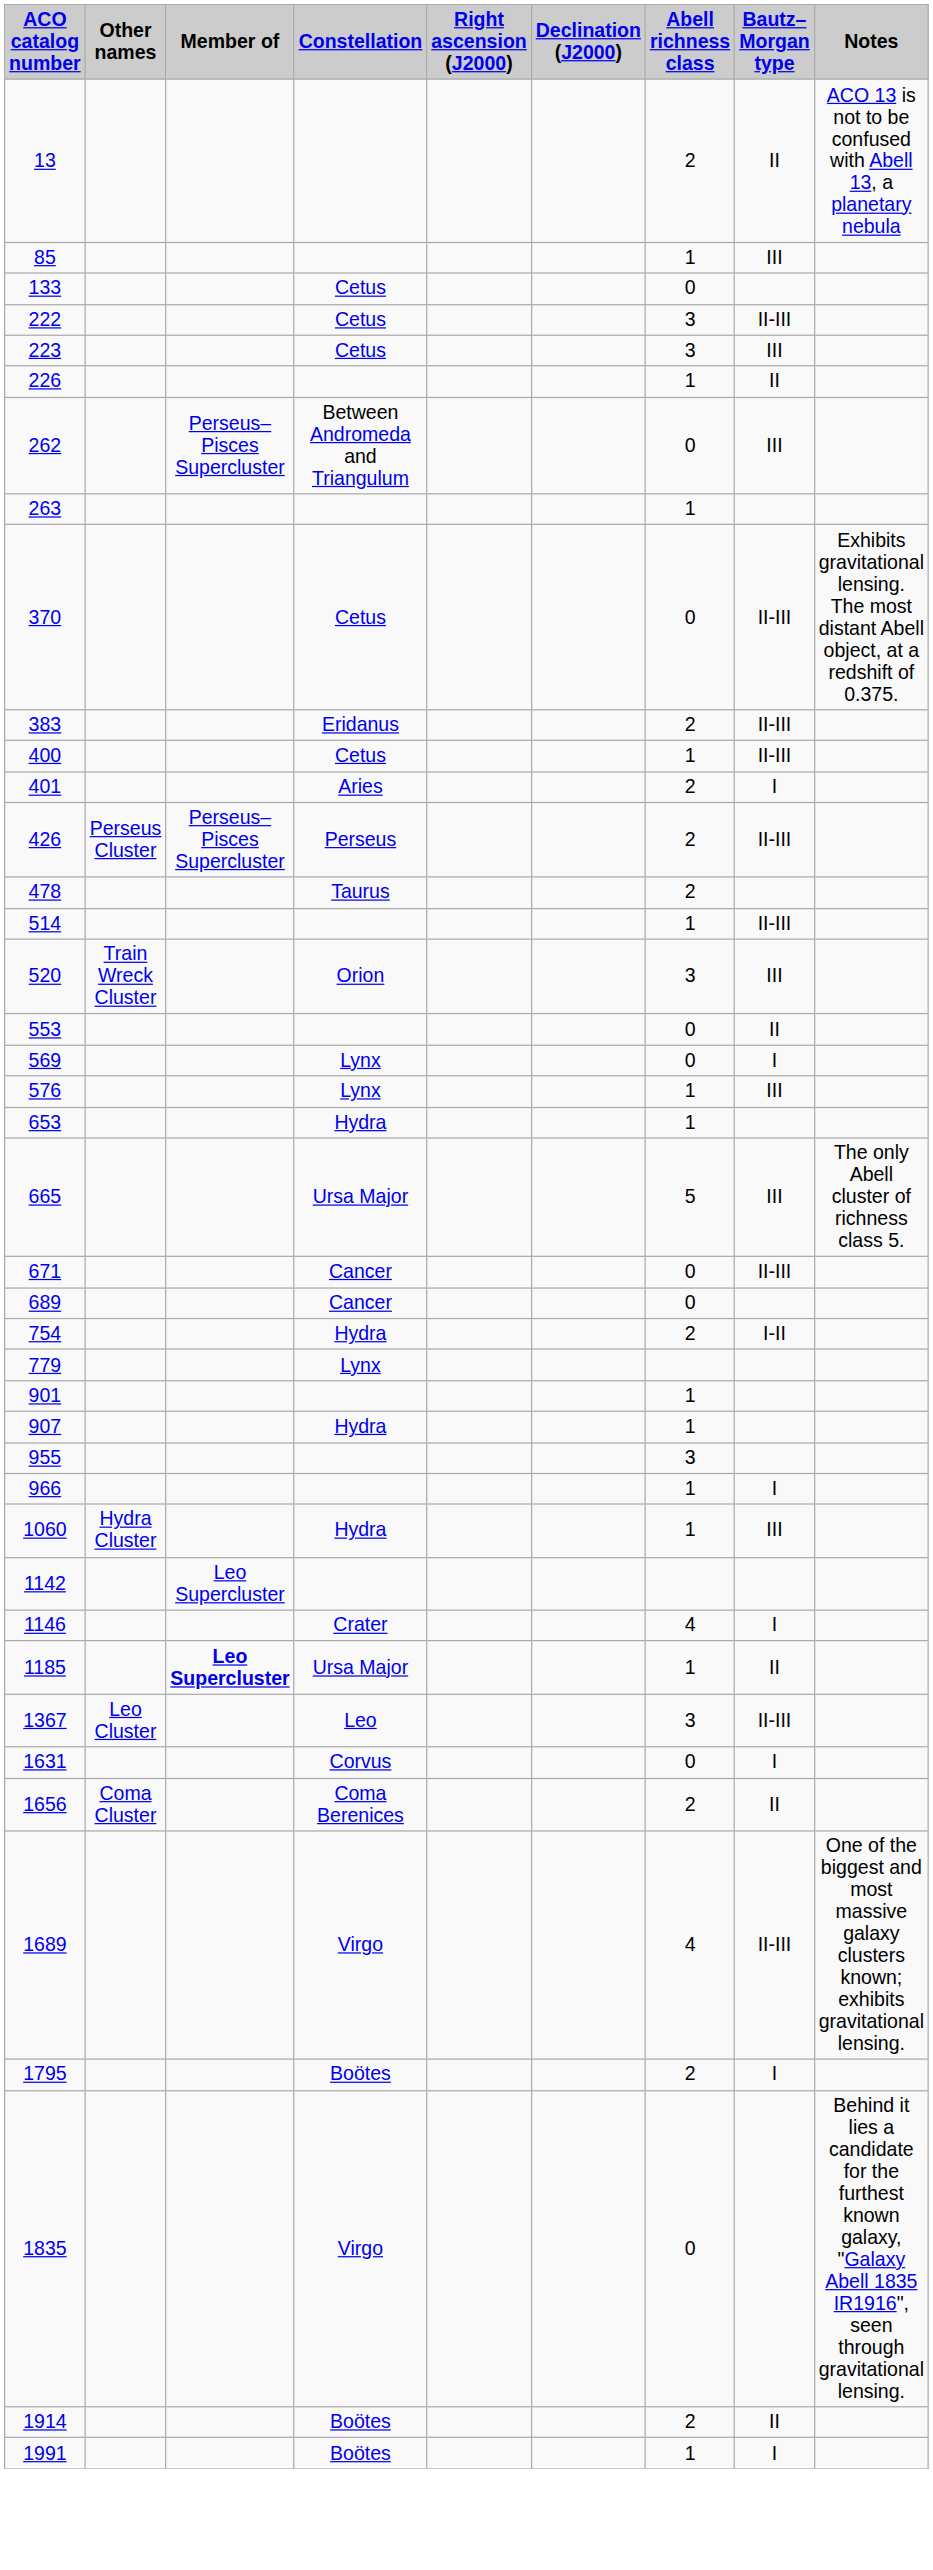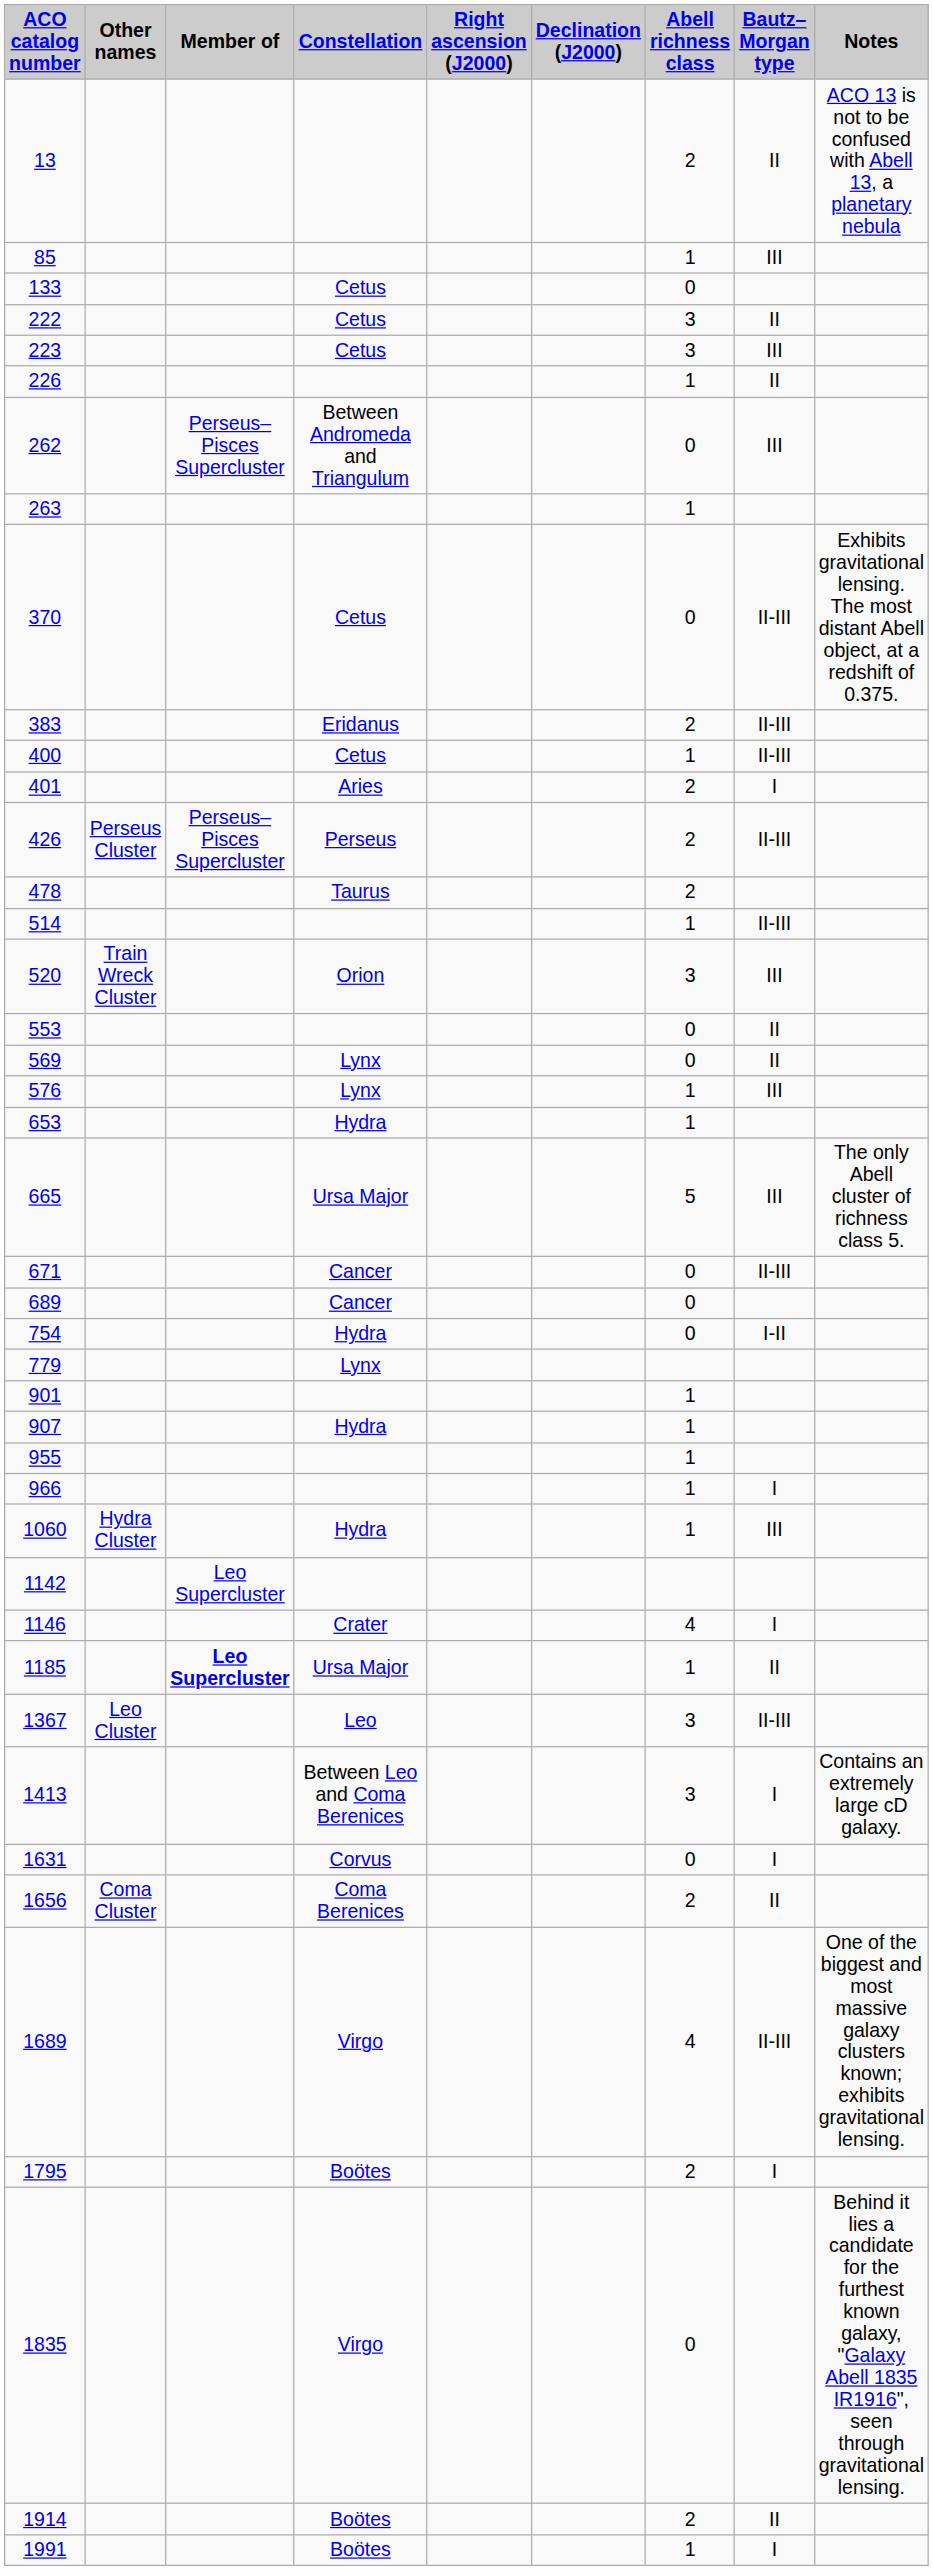 <table class="wikitable sortable" width="100%" style="text-align:center;">
 <tr>
 <th style="background:#CCCCCC;" width="8%"><a href='#'>ACO catalog number</a></th>
 <th style="background:#CCCCCC;" width="13%">Other names</th>
 <th style="background:#CCCCCC;" width="15%">Member of</th>
 <th style="background:#CCCCCC;" width="10%"><a href='#'>Constellation</a></th>
 <th style="background:#CCCCCC;" width="10%"><a href='#'>Right ascension</a> (<a href='#'>J2000</a>)</th>
 <th style="background:#CCCCCC;" width="10%"><a href='#'>Declination</a> (<a href='#'>J2000</a>)</th>
 <th style="background:#CCCCCC;" width="7%"><a href='#'>Abell richness class</a></th>
 <th style="background:#CCCCCC;" width="7%"><a href='#'>Bautz–Morgan type</a></th>
 <th style="background:#CCCCCC;" width="25%">Notes</th>
 </tr>
 <tr>
 <td><a href='#'>13</a></td>
 <td></td>
 <td></td>
 <td></td>
 <td></td>
 <td></td>
 <td>2</td>
 <td>II</td>
 <td><a href='#'>ACO 13</a> is not to be confused with <a href='#'>Abell 13</a>, a <a href='#'>planetary nebula</a></td>
 </tr>
 <tr>
 <td><a href='#'>85</a></td>
 <td></td>
 <td></td>
 <td></td>
 <td></td>
 <td></td>
 <td>1</td>
 <td>III</td>
 <td></td>
 </tr>
 <tr>
 <td><a href='#'>133</a></td>
 <td></td>
 <td></td>
 <td><a href='#'>Cetus</a></td>
 <td></td>
 <td></td>
 <td>0</td>
 <td></td>
 <td></td>
 </tr>
 <tr>
 <td><a href='#'>222</a></td>
 <td></td>
 <td></td>
 <td><a href='#'>Cetus</a></td>
 <td></td>
 <td></td>
 <td>3</td>
-<td>II-III</td>
+<td>II</td>
 <td></td>
 </tr>
 <tr>
 <td><a href='#'>223</a></td>
 <td></td>
 <td></td>
 <td><a href='#'>Cetus</a></td>
 <td></td>
 <td></td>
 <td>3</td>
 <td>III</td>
 <td></td>
 </tr>
 <tr>
 <td><a href='#'>226</a></td>
 <td></td>
 <td></td>
 <td></td>
 <td></td>
 <td></td>
 <td>1</td>
 <td>II</td>
 <td></td>
 </tr>
 <tr>
 <td><a href='#'>262</a></td>
 <td></td>
 <td><a href='#'>Perseus–Pisces Supercluster</a></td>
 <td>Between <a href='#'>Andromeda</a> and <a href='#'>Triangulum</a></td>
 <td></td>
 <td></td>
 <td>0</td>
 <td>III</td>
 <td></td>
 </tr>
 <tr>
 <td><a href='#'>263</a></td>
 <td></td>
 <td></td>
 <td></td>
 <td></td>
 <td></td>
 <td>1</td>
 <td></td>
 <td></td>
 </tr>
 <tr>
 <td><a href='#'>370</a></td>
 <td></td>
 <td></td>
 <td><a href='#'>Cetus</a></td>
 <td></td>
 <td></td>
 <td>0</td>
 <td>II-III</td>
 <td>Exhibits gravitational lensing. The most distant Abell object, at a redshift of 0.375.</td>
 </tr>
 <tr>
 <td><a href='#'>383</a></td>
 <td></td>
 <td></td>
 <td><a href='#'>Eridanus</a></td>
 <td></td>
 <td></td>
 <td>2</td>
 <td>II-III</td>
 <td></td>
 </tr>
 <tr>
 <td><a href='#'>400</a></td>
 <td></td>
 <td></td>
 <td><a href='#'>Cetus</a></td>
 <td></td>
 <td></td>
 <td>1</td>
 <td>II-III</td>
 <td></td>
 </tr>
 <tr>
 <td><a href='#'>401</a></td>
 <td></td>
 <td></td>
 <td><a href='#'>Aries</a></td>
 <td></td>
 <td></td>
 <td>2</td>
 <td>I</td>
 <td></td>
 </tr>
 <tr>
 <td><a href='#'>426</a></td>
 <td><a href='#'>Perseus Cluster</a></td>
 <td><a href='#'>Perseus–Pisces Supercluster</a></td>
 <td><a href='#'>Perseus</a></td>
 <td></td>
 <td></td>
 <td>2</td>
 <td>II-III</td>
 <td></td>
 </tr>
 <tr>
 <td><a href='#'>478</a></td>
 <td></td>
 <td></td>
 <td><a href='#'>Taurus</a></td>
 <td></td>
 <td></td>
 <td>2</td>
 <td></td>
 <td></td>
 </tr>
 <tr>
 <td><a href='#'>514</a></td>
 <td></td>
 <td></td>
 <td></td>
 <td></td>
 <td></td>
 <td>1</td>
 <td>II-III</td>
 <td></td>
 </tr>
 <tr>
 <td><a href='#'>520</a></td>
 <td><a href='#'>Train Wreck Cluster</a></td>
 <td></td>
 <td><a href='#'>Orion</a></td>
 <td></td>
 <td></td>
 <td>3</td>
 <td>III</td>
 <td></td>
 </tr>
 <tr>
 <td><a href='#'>553</a></td>
 <td></td>
 <td></td>
 <td></td>
 <td></td>
 <td></td>
 <td>0</td>
 <td>II</td>
 <td></td>
 </tr>
 <tr>
 <td><a href='#'>569</a></td>
 <td></td>
 <td></td>
 <td><a href='#'>Lynx</a></td>
 <td></td>
 <td></td>
 <td>0</td>
-<td>I</td>
+<td>II</td>
 <td></td>
 </tr>
 <tr>
 <td><a href='#'>576</a></td>
 <td></td>
 <td></td>
 <td><a href='#'>Lynx</a></td>
 <td></td>
 <td></td>
 <td>1</td>
 <td>III</td>
 <td></td>
 </tr>
 <tr>
 <td><a href='#'>653</a></td>
 <td></td>
 <td></td>
 <td><a href='#'>Hydra</a></td>
 <td></td>
 <td></td>
 <td>1</td>
 <td></td>
 <td></td>
 </tr>
 <tr>
 <td><a href='#'>665</a></td>
 <td></td>
 <td></td>
 <td><a href='#'>Ursa Major</a></td>
 <td></td>
 <td></td>
 <td>5</td>
 <td>III</td>
 <td>The only Abell cluster of richness class 5.</td>
 </tr>
 <tr>
 <td><a href='#'>671</a></td>
 <td></td>
 <td></td>
 <td><a href='#'>Cancer</a></td>
 <td></td>
 <td></td>
 <td>0</td>
 <td>II-III</td>
 <td></td>
 </tr>
 <tr>
 <td><a href='#'>689</a></td>
 <td></td>
 <td></td>
 <td><a href='#'>Cancer</a></td>
 <td></td>
 <td></td>
 <td>0</td>
 <td></td>
 <td></td>
 </tr>
 <tr>
 <td><a href='#'>754</a></td>
 <td></td>
 <td></td>
 <td><a href='#'>Hydra</a></td>
 <td></td>
 <td></td>
-<td>2</td>
+<td>0</td>
 <td>I-II</td>
 <td></td>
 </tr>
 <tr>
 <td><a href='#'>779</a></td>
 <td></td>
 <td></td>
 <td><a href='#'>Lynx</a></td>
 <td></td>
 <td></td>
 <td></td>
 <td></td>
 <td></td>
 </tr>
 <tr>
 <td><a href='#'>901</a></td>
 <td></td>
 <td></td>
 <td></td>
 <td></td>
 <td></td>
 <td>1</td>
 <td></td>
 <td></td>
 </tr>
 <tr>
 <td><a href='#'>907</a></td>
 <td></td>
 <td></td>
 <td><a href='#'>Hydra</a></td>
 <td></td>
 <td></td>
 <td>1</td>
 <td></td>
 <td></td>
 </tr>
 <tr>
 <td><a href='#'>955</a></td>
 <td></td>
 <td></td>
 <td></td>
 <td></td>
 <td></td>
-<td>3</td>
+<td>1</td>
 <td></td>
 <td></td>
 </tr>
 <tr>
 <td><a href='#'>966</a></td>
 <td></td>
 <td></td>
 <td></td>
 <td></td>
 <td></td>
 <td>1</td>
 <td>I</td>
 <td></td>
 </tr>
 <tr>
 <td><a href='#'>1060</a></td>
 <td><a href='#'>Hydra Cluster</a></td>
 <td></td>
 <td><a href='#'>Hydra</a></td>
 <td></td>
 <td></td>
 <td>1</td>
 <td>III</td>
 <td></td>
 </tr>
 <tr>
 <td><a href='#'>1142</a></td>
 <td></td>
 <td><a href='#'>Leo Supercluster</a></td>
 <td></td>
 <td></td>
 <td></td>
 <td></td>
 <td></td>
 <td></td>
 </tr>
 <tr>
 <td><a href='#'>1146</a></td>
 <td></td>
 <td></td>
 <td><a href='#'>Crater</a></td>
 <td></td>
 <td></td>
 <td>4</td>
 <td>I</td>
 <td></td>
 </tr>
 <tr>
 <td><a href='#'>1185</a></td>
 <td></td>
 <td><strong><a href='#'>Leo Supercluster</a></strong></td>
 <td><a href='#'>Ursa Major</a></td>
 <td></td>
 <td></td>
 <td>1</td>
 <td>II</td>
 <td></td>
 </tr>
 <tr>
 <td><a href='#'>1367</a></td>
 <td><a href='#'>Leo Cluster</a></td>
 <td></td>
 <td><a href='#'>Leo</a></td>
 <td></td>
 <td></td>
 <td>3</td>
 <td>II-III</td>
 <td></td>
+</tr>
+<tr>
+<td><a href='#'>1413</a></td>
+<td></td>
+<td></td>
+<td>Between <a href='#'>Leo</a> and <a href='#'>Coma Berenices</a></td>
+<td></td>
+<td></td>
+<td>3</td>
+<td>I</td>
+<td>Contains an extremely large cD galaxy.</td>
 </tr>
 <tr>
 <td><a href='#'>1631</a></td>
 <td></td>
 <td></td>
 <td><a href='#'>Corvus</a></td>
 <td></td>
 <td></td>
 <td>0</td>
 <td>I</td>
 <td></td>
 </tr>
 <tr>
 <td><a href='#'>1656</a></td>
 <td><a href='#'>Coma Cluster</a></td>
 <td></td>
 <td><a href='#'>Coma Berenices</a></td>
 <td></td>
 <td></td>
 <td>2</td>
 <td>II</td>
 <td></td>
 </tr>
 <tr>
 <td><a href='#'>1689</a></td>
 <td></td>
 <td></td>
 <td><a href='#'>Virgo</a></td>
 <td></td>
 <td></td>
 <td>4</td>
 <td>II-III</td>
 <td>One of the biggest and most massive galaxy clusters known; exhibits gravitational lensing.</td>
 </tr>
 <tr>
 <td><a href='#'>1795</a></td>
 <td></td>
 <td></td>
 <td><a href='#'>Boötes</a></td>
 <td></td>
 <td></td>
 <td>2</td>
 <td>I</td>
 <td></td>
 </tr>
 <tr>
 <td><a href='#'>1835</a></td>
 <td></td>
 <td></td>
 <td><a href='#'>Virgo</a></td>
 <td></td>
 <td></td>
 <td>0</td>
 <td></td>
 <td>Behind it lies a candidate for the furthest known galaxy, "<a href='#'>Galaxy Abell 1835 IR1916</a>", seen through gravitational lensing.</td>
 </tr>
 <tr>
 <td><a href='#'>1914</a></td>
 <td></td>
 <td></td>
 <td><a href='#'>Boötes</a></td>
 <td></td>
 <td></td>
 <td>2</td>
 <td>II</td>
 <td></td>
 </tr>
 <tr>
 <td><a href='#'>1991</a></td>
 <td></td>
 <td></td>
 <td><a href='#'>Boötes</a></td>
 <td></td>
 <td></td>
 <td>1</td>
 <td>I</td>
 <td></td>
 </tr>
 </table>
